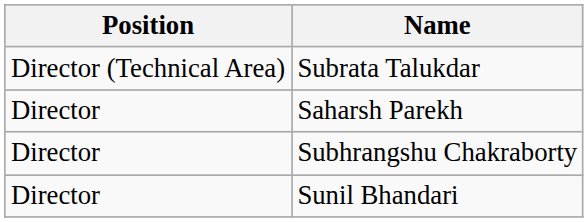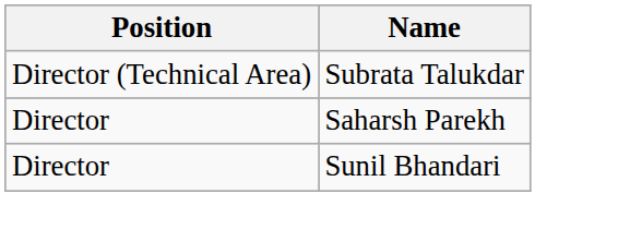 <table class="wikitable">
 <tr>
 <th>Position</th>
 <th>Name</th>
 </tr>
 <tr>
 <td>Director (Technical Area)</td>
 <td>Subrata Talukdar</td>
 </tr>
 <tr>
 <td>Director</td>
 <td>Saharsh Parekh</td>
 </tr>
 <tr>
 <td>Director</td>
-<td>Subhrangshu Chakraborty</td>
-</tr>
-<tr>
-<td>Director</td>
 <td>Sunil Bhandari</td>
 </tr>
 </table>
